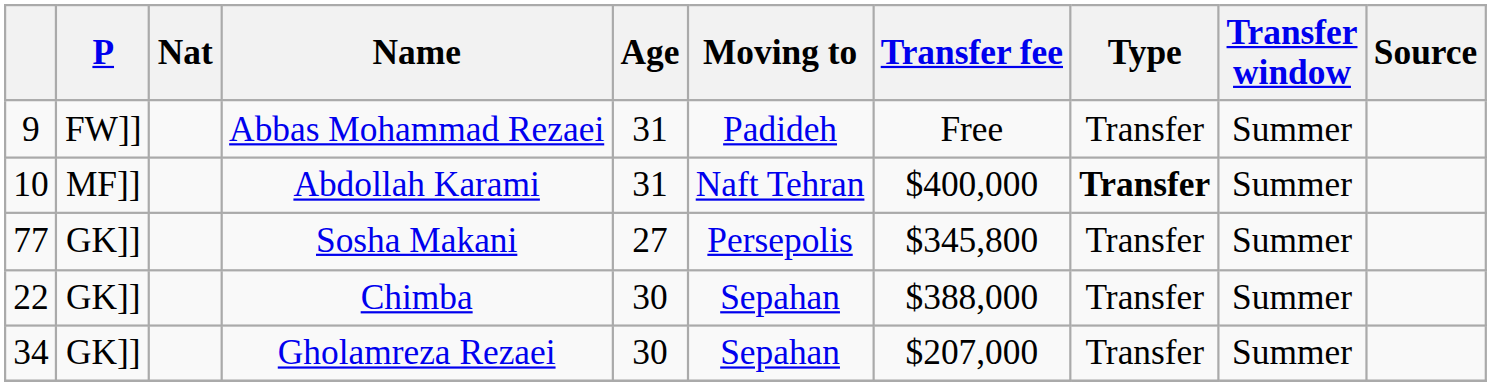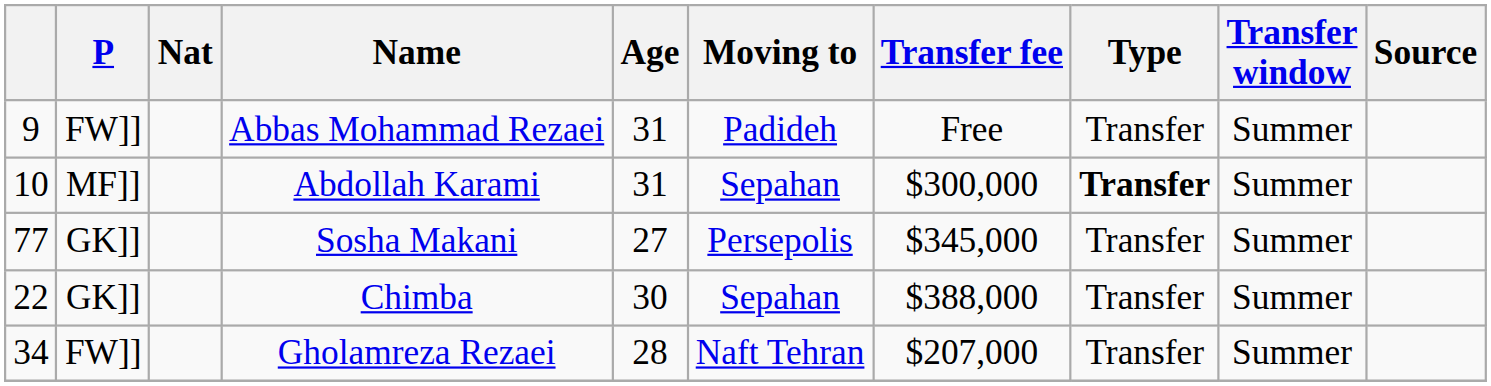 <table class="wikitable sortable " style="text-align:center">
 <tr>
 <th></th>
 <th><a href='#'>P</a></th>
 <th>Nat</th>
 <th>Name</th>
 <th>Age</th>
 <th>Moving to</th>
 <th><a href='#'>Transfer fee</a></th>
 <th>Type</th>
 <th><a href='#'>Transfer<br>window</a></th>
 <th>Source</th>
 </tr>
 <tr>
 <td>9</td>
 <td [[>FW]]</td>
 <td></td>
 <td><a href='#'>Abbas Mohammad Rezaei</a></td>
 <td>31</td>
 <td><a href='#'>Padideh</a></td>
 <td>Free</td>
 <td>Transfer</td>
 <td>Summer</td>
 <td></td>
 </tr>
 <tr>
 <td>10</td>
 <td [[>MF]]</td>
 <td></td>
 <td><a href='#'>Abdollah Karami</a></td>
 <td>31</td>
-<td><a href='#'>Naft Tehran</a></td>
-<td>$400,000</td>
+<td><a href='#'>Sepahan</a></td>
+<td>$300,000</td>
 <td><strong>Transfer</strong></td>
 <td>Summer</td>
 <td></td>
 </tr>
 <tr>
 <td>77</td>
 <td [[>GK]]</td>
 <td></td>
 <td><a href='#'>Sosha Makani</a></td>
 <td>27</td>
 <td><a href='#'>Persepolis</a></td>
-<td>$345,800</td>
+<td>$345,000</td>
 <td>Transfer</td>
 <td>Summer</td>
 <td></td>
 </tr>
 <tr>
 <td>22</td>
 <td [[>GK]]</td>
 <td></td>
 <td><a href='#'>Chimba</a></td>
 <td>30</td>
 <td><a href='#'>Sepahan</a></td>
 <td>$388,000</td>
 <td>Transfer</td>
 <td>Summer</td>
 <td></td>
 </tr>
 <tr>
 <td>34</td>
-<td [[>GK]]</td>
+<td [[>FW]]</td>
 <td></td>
 <td><a href='#'>Gholamreza Rezaei</a></td>
-<td>30</td>
-<td><a href='#'>Sepahan</a></td>
+<td>28</td>
+<td><a href='#'>Naft Tehran</a></td>
 <td>$207,000</td>
 <td>Transfer</td>
 <td>Summer</td>
 <td></td>
 </tr>
 <tr>
 </tr>
 </table>
